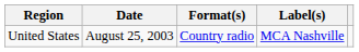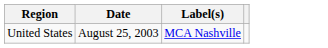 <table class="wikitable">
 <tr>
 <th>Region</th>
 <th>Date</th>
-<th>Format(s)</th>
 <th>Label(s)</th>
 <th></th>
 </tr>
 <tr>
 <td>United States</td>
 <td>August 25, 2003</td>
-<td><a href='#'>Country radio</a></td>
 <td><a href='#'>MCA Nashville</a></td>
 <td></td>
 </tr>
 </table>
